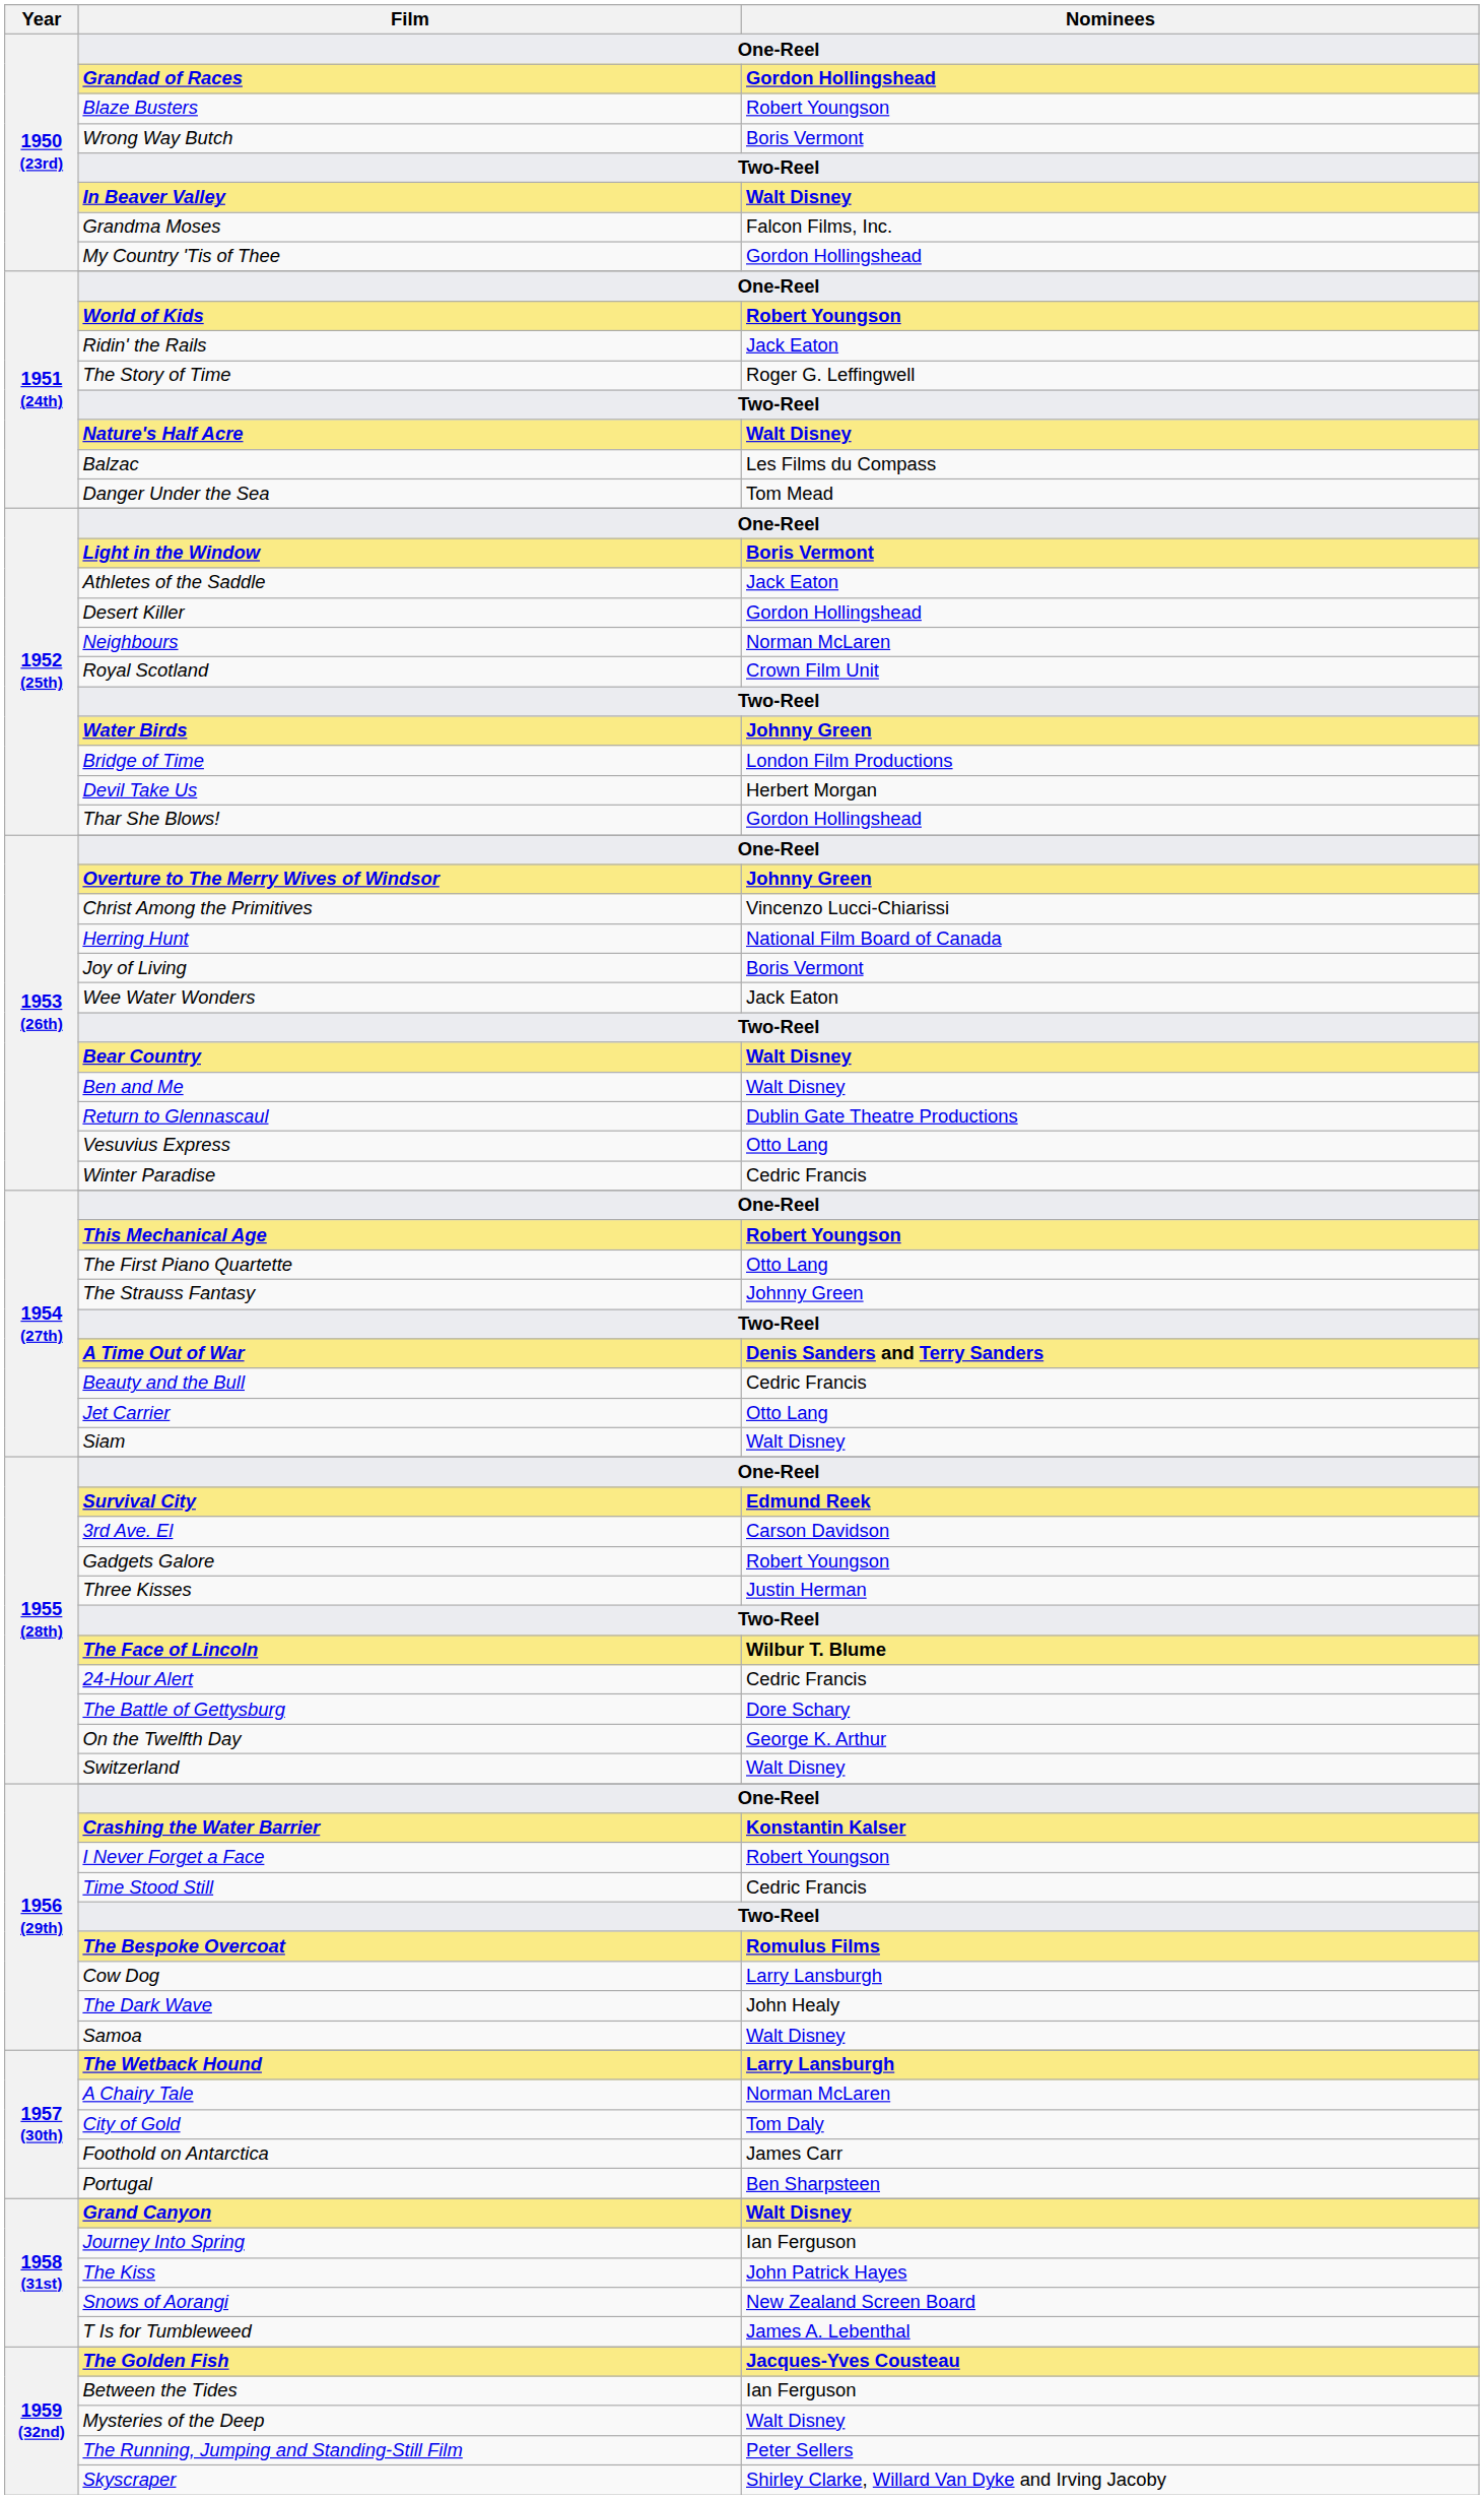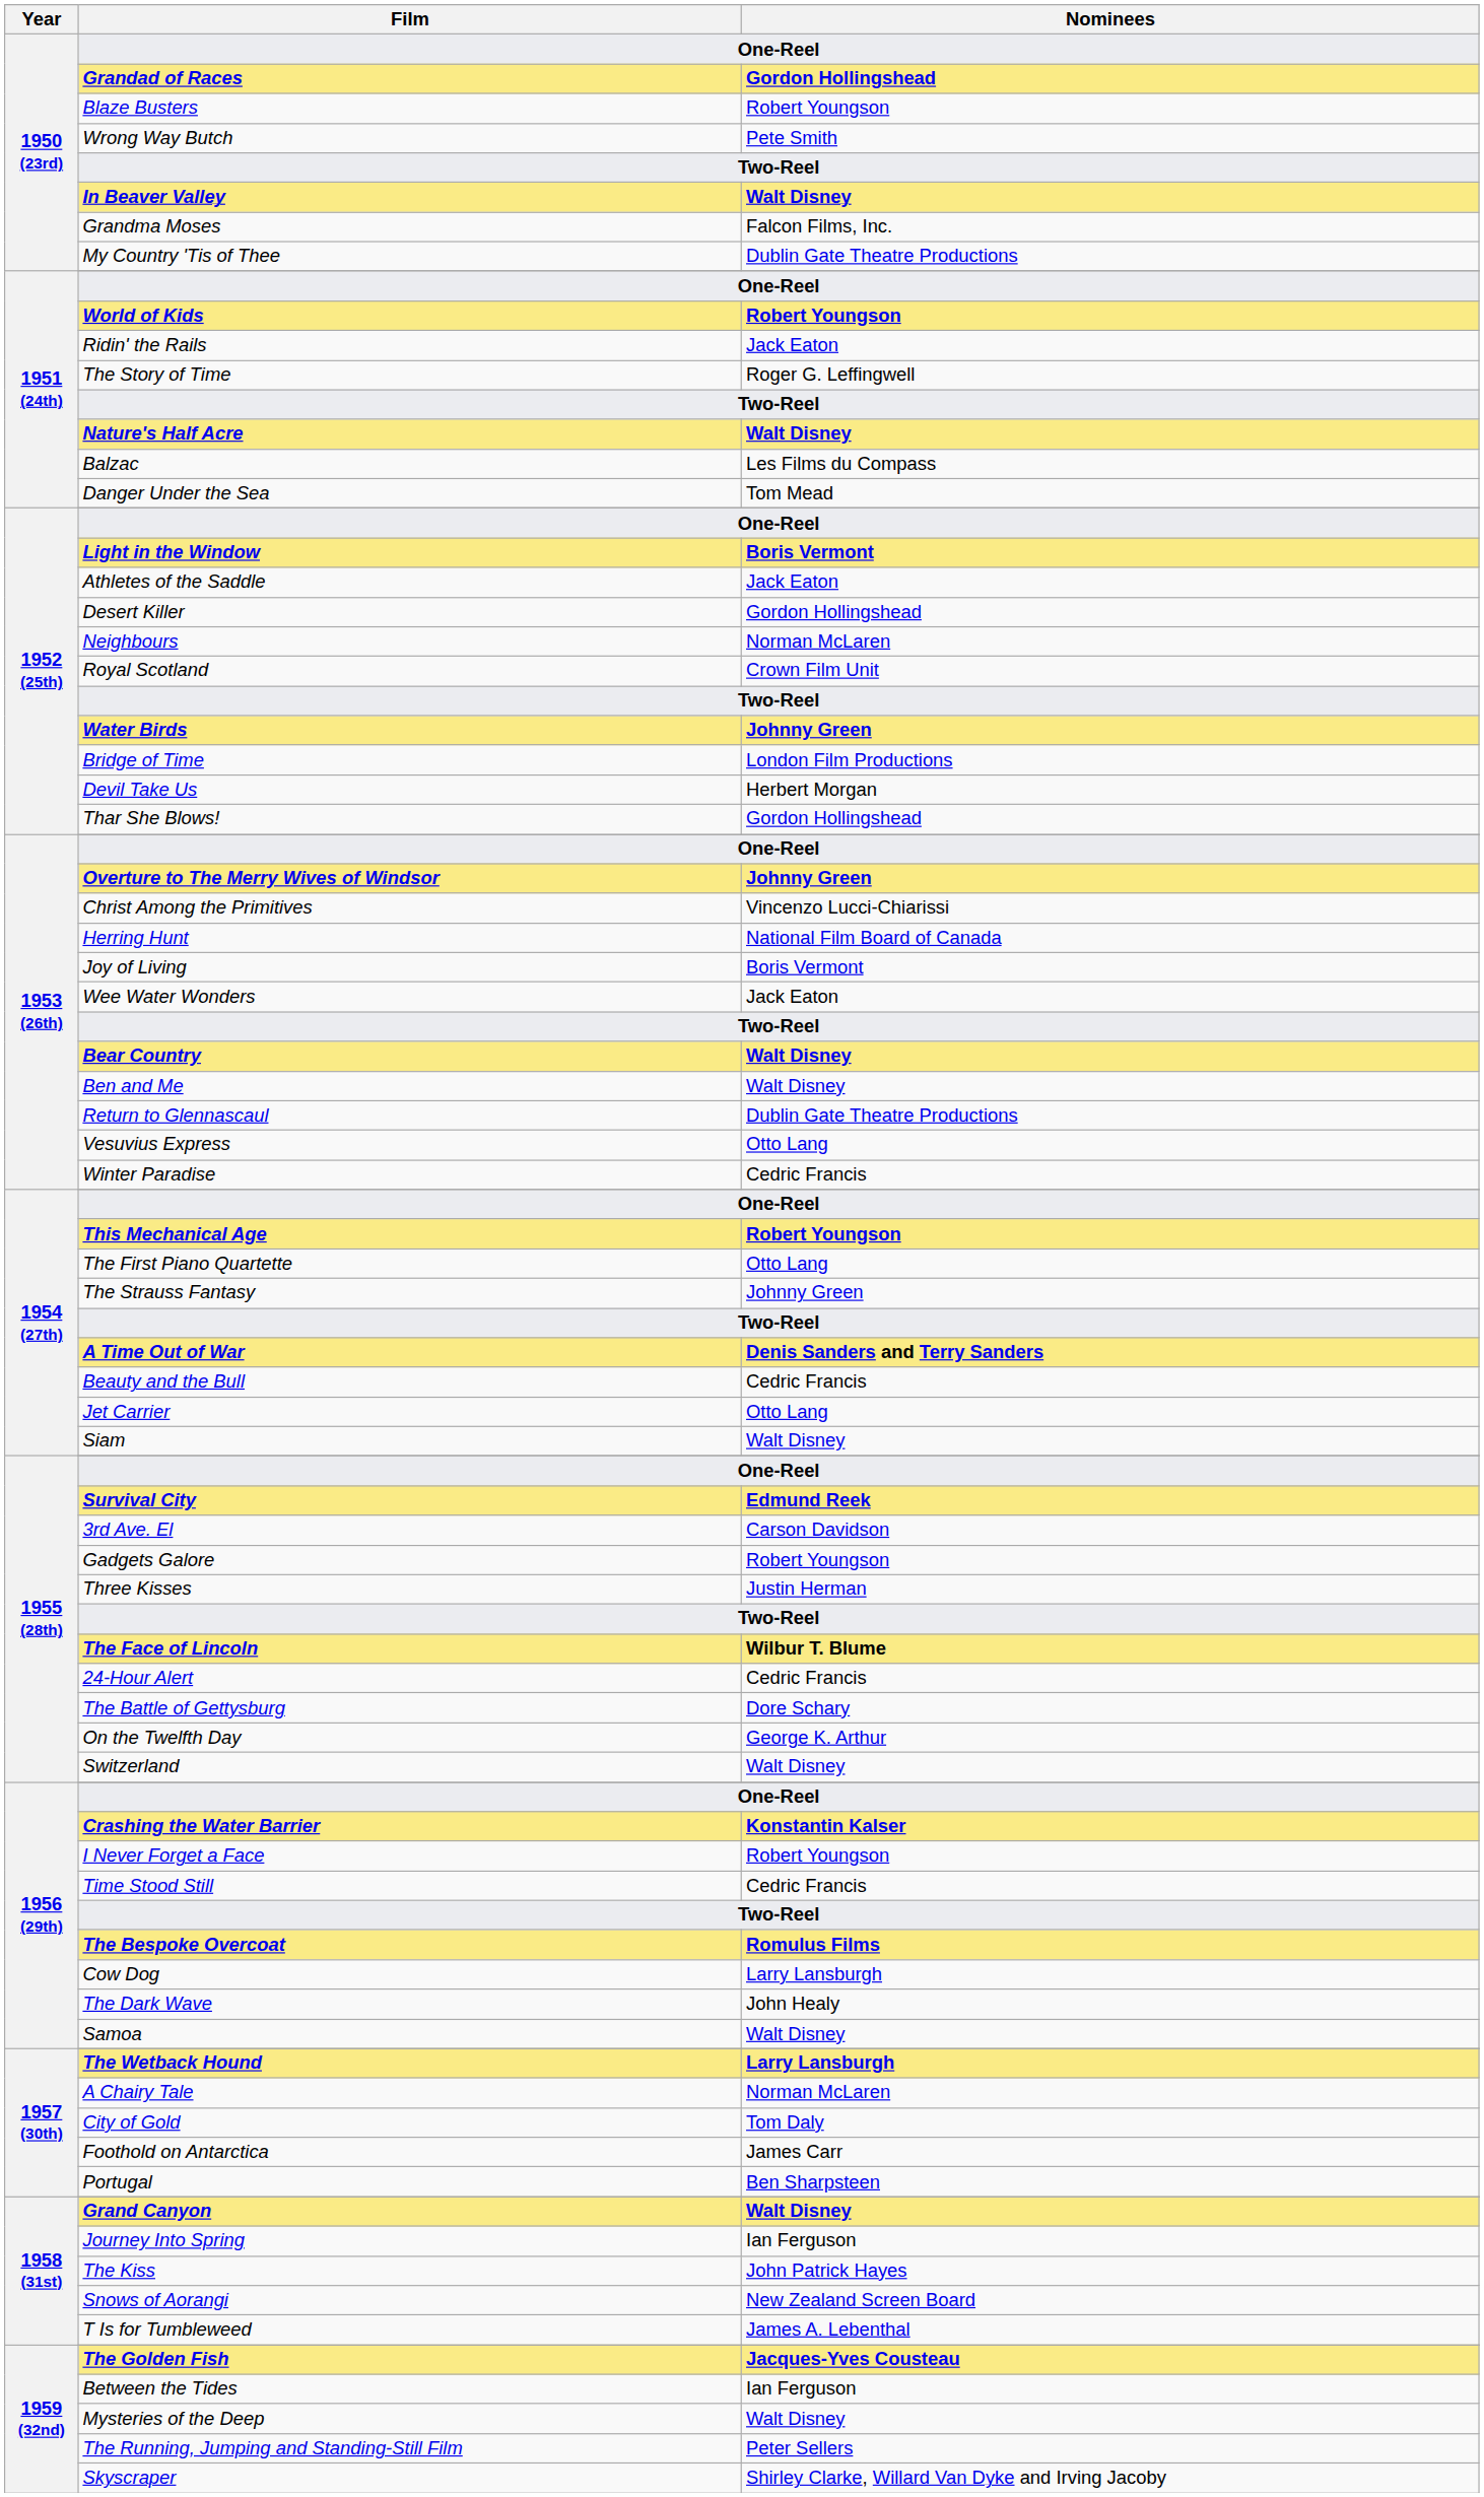 <table class="wikitable" style="width:100%">
 <tr bgcolor="#bebebe">
 <th width="5%">Year</th>
 <th width="45%">Film</th>
 <th width="50%">Nominees</th>
 </tr>
 <tr>
 <th rowspan="8"><a href='#'>1950</a><br><small><a href='#'>(23rd)</a></small></th>
 <td colspan="2" style="text-align:center; background:#EBECF0"><strong>One-Reel</strong></td>
 </tr>
 <tr style="background:#FAEB86">
 <td><strong><em><a href='#'>Grandad of Races</a></em></strong></td>
 <td><strong><a href='#'>Gordon Hollingshead</a></strong></td>
 </tr>
 <tr>
 <td><em><a href='#'>Blaze Busters</a></em></td>
 <td><a href='#'>Robert Youngson</a></td>
 </tr>
 <tr>
 <td><em>Wrong Way Butch</em></td>
-<td><a href='#'>Boris Vermont</a></td>
+<td><a href='#'>Pete Smith</a></td>
 </tr>
 <tr>
 <td colspan=2 style="text-align:center; background:#EBECF0"><strong>Two-Reel</strong></td>
 </tr>
 <tr style="background:#FAEB86">
 <td><strong><em><a href='#'>In Beaver Valley</a></em></strong></td>
 <td><strong><a href='#'>Walt Disney</a></strong></td>
 </tr>
 <tr>
 <td><em>Grandma Moses</em></td>
 <td>Falcon Films, Inc.</td>
 </tr>
 <tr>
 <td><em>My Country 'Tis of Thee</em></td>
-<td><a href='#'>Gordon Hollingshead</a></td>
+<td><a href='#'>Dublin Gate Theatre Productions</a></td>
 </tr>
 <tr>
 <th rowspan="9" style="text-align:center"><a href='#'>1951</a><br><small><a href='#'>(24th)</a></small></th>
 </tr>
 <tr>
 <td colspan=2 style="text-align:center; background:#EBECF0"><strong>One-Reel</strong></td>
 </tr>
 <tr style="background:#FAEB86">
 <td><strong><em><a href='#'>World of Kids</a></em></strong></td>
 <td><strong><a href='#'>Robert Youngson</a></strong></td>
 </tr>
 <tr>
 <td><em>Ridin' the Rails</em></td>
 <td><a href='#'>Jack Eaton</a></td>
 </tr>
 <tr>
 <td><em>The Story of Time</em></td>
 <td>Roger G. Leffingwell</td>
 </tr>
 <tr>
 <td colspan=2 style="text-align:center; background:#EBECF0"><strong>Two-Reel</strong></td>
 </tr>
 <tr style="background:#FAEB86">
 <td><strong><em><a href='#'>Nature's Half Acre</a></em></strong></td>
 <td><strong><a href='#'>Walt Disney</a></strong></td>
 </tr>
 <tr>
 <td><em>Balzac</em></td>
 <td>Les Films du Compass</td>
 </tr>
 <tr>
 <td><em>Danger Under the Sea</em></td>
 <td>Tom Mead</td>
 </tr>
 <tr>
 <th rowspan="12" style="text-align:center"><a href='#'>1952</a><br><small><a href='#'>(25th)</a></small></th>
 </tr>
 <tr>
 <td colspan=2 style="text-align:center; background:#EBECF0"><strong>One-Reel</strong></td>
 </tr>
 <tr style="background:#FAEB86">
 <td><strong><em><a href='#'>Light in the Window</a></em></strong></td>
 <td><strong><a href='#'>Boris Vermont</a></strong></td>
 </tr>
 <tr>
 <td><em>Athletes of the Saddle</em></td>
 <td><a href='#'>Jack Eaton</a></td>
 </tr>
 <tr>
 <td><em>Desert Killer</em></td>
 <td><a href='#'>Gordon Hollingshead</a></td>
 </tr>
 <tr>
 <td><em><a href='#'>Neighbours</a></em></td>
 <td><a href='#'>Norman McLaren</a></td>
 </tr>
 <tr>
 <td><em>Royal Scotland</em></td>
 <td><a href='#'>Crown Film Unit</a></td>
 </tr>
 <tr>
 <td colspan=2 style="text-align:center; background:#EBECF0"><strong>Two-Reel</strong></td>
 </tr>
 <tr style="background:#FAEB86">
 <td><strong><em><a href='#'>Water Birds</a></em></strong></td>
 <td><strong><a href='#'>Johnny Green</a></strong></td>
 </tr>
 <tr>
 <td><em><a href='#'>Bridge of Time</a></em></td>
 <td><a href='#'>London Film Productions</a></td>
 </tr>
 <tr>
 <td><em><a href='#'>Devil Take Us</a></em></td>
 <td>Herbert Morgan</td>
 </tr>
 <tr>
 <td><em>Thar She Blows!</em></td>
 <td><a href='#'>Gordon Hollingshead</a></td>
 </tr>
 <tr>
 <th rowspan="13" style="text-align:center"><a href='#'>1953</a><br><small><a href='#'>(26th)</a></small></th>
 </tr>
 <tr>
 <td colspan=2 style="text-align:center; background:#EBECF0"><strong>One-Reel</strong></td>
 </tr>
 <tr style="background:#FAEB86">
 <td><strong><em><a href='#'>Overture to The Merry Wives of Windsor</a></em></strong></td>
 <td><strong><a href='#'>Johnny Green</a></strong></td>
 </tr>
 <tr>
 <td><em>Christ Among the Primitives</em></td>
 <td>Vincenzo Lucci-Chiarissi</td>
 </tr>
 <tr>
 <td><em><a href='#'>Herring Hunt</a></em></td>
 <td><a href='#'>National Film Board of Canada</a></td>
 </tr>
 <tr>
 <td><em>Joy of Living</em></td>
 <td><a href='#'>Boris Vermont</a></td>
 </tr>
 <tr>
 <td><em>Wee Water Wonders</em></td>
 <td>Jack Eaton</td>
 </tr>
 <tr>
 <td colspan=2 style="text-align:center; background:#EBECF0"><strong>Two-Reel</strong></td>
 </tr>
 <tr style="background:#FAEB86">
 <td><strong><em><a href='#'>Bear Country</a></em></strong></td>
 <td><strong><a href='#'>Walt Disney</a></strong></td>
 </tr>
 <tr>
 <td><em><a href='#'>Ben and Me</a></em></td>
 <td><a href='#'>Walt Disney</a></td>
 </tr>
 <tr>
 <td><em><a href='#'>Return to Glennascaul</a></em></td>
 <td><a href='#'>Dublin Gate Theatre Productions</a></td>
 </tr>
 <tr>
 <td><em>Vesuvius Express</em></td>
 <td><a href='#'>Otto Lang</a></td>
 </tr>
 <tr>
 <td><em>Winter Paradise</em></td>
 <td>Cedric Francis</td>
 </tr>
 <tr>
 <th rowspan="10" style="text-align:center"><a href='#'>1954</a><br><small><a href='#'>(27th)</a></small></th>
 </tr>
 <tr>
 <td colspan=2 style="text-align:center; background:#EBECF0"><strong>One-Reel</strong></td>
 </tr>
 <tr style="background:#FAEB86">
 <td><strong><em><a href='#'>This Mechanical Age</a></em></strong></td>
 <td><strong><a href='#'>Robert Youngson</a></strong></td>
 </tr>
 <tr>
 <td><em>The First Piano Quartette</em></td>
 <td><a href='#'>Otto Lang</a></td>
 </tr>
 <tr>
 <td><em>The Strauss Fantasy</em></td>
 <td><a href='#'>Johnny Green</a></td>
 </tr>
 <tr>
 <td colspan=2 style="text-align:center; background:#EBECF0"><strong>Two-Reel</strong></td>
 </tr>
 <tr style="background:#FAEB86">
 <td><strong><em><a href='#'>A Time Out of War</a></em></strong></td>
 <td><strong><a href='#'>Denis Sanders</a> and <a href='#'>Terry Sanders</a></strong></td>
 </tr>
 <tr>
 <td><em><a href='#'>Beauty and the Bull</a></em></td>
 <td>Cedric Francis</td>
 </tr>
 <tr>
 <td><em><a href='#'>Jet Carrier</a></em></td>
 <td><a href='#'>Otto Lang</a></td>
 </tr>
 <tr>
 <td><em>Siam</em></td>
 <td><a href='#'>Walt Disney</a></td>
 </tr>
 <tr>
 <th rowspan="12" style="text-align:center"><a href='#'>1955</a><br><small><a href='#'>(28th)</a></small></th>
 </tr>
 <tr>
 <td colspan=2 style="text-align:center; background:#EBECF0"><strong>One-Reel</strong></td>
 </tr>
 <tr style="background:#FAEB86">
 <td><strong><em><a href='#'>Survival City</a></em></strong></td>
 <td><strong><a href='#'>Edmund Reek</a></strong></td>
 </tr>
 <tr>
 <td><em><a href='#'>3rd Ave. El</a></em></td>
 <td><a href='#'>Carson Davidson</a></td>
 </tr>
 <tr>
 <td><em>Gadgets Galore</em></td>
 <td><a href='#'>Robert Youngson</a></td>
 </tr>
 <tr>
 <td><em>Three Kisses</em></td>
 <td><a href='#'>Justin Herman</a></td>
 </tr>
 <tr>
 <td colspan=2 style="text-align:center; background:#EBECF0"><strong>Two-Reel</strong></td>
 </tr>
 <tr style="background:#FAEB86">
 <td><strong><em><a href='#'>The Face of Lincoln</a></em></strong></td>
 <td><strong>Wilbur T. Blume</strong></td>
 </tr>
 <tr>
 <td><em><a href='#'>24-Hour Alert</a></em></td>
 <td>Cedric Francis</td>
 </tr>
 <tr>
 <td><em><a href='#'>The Battle of Gettysburg</a></em></td>
 <td><a href='#'>Dore Schary</a></td>
 </tr>
 <tr>
 <td><em>On the Twelfth Day</em></td>
 <td><a href='#'>George K. Arthur</a></td>
 </tr>
 <tr>
 <td><em>Switzerland</em></td>
 <td><a href='#'>Walt Disney</a></td>
 </tr>
 <tr>
 <th rowspan="10" style="text-align:center"><a href='#'>1956</a><br><small><a href='#'>(29th)</a></small></th>
 </tr>
 <tr>
 <td colspan=2 style="text-align:center; background:#EBECF0"><strong>One-Reel</strong></td>
 </tr>
 <tr style="background:#FAEB86">
 <td><strong><em><a href='#'>Crashing the Water Barrier</a></em></strong></td>
 <td><strong><a href='#'>Konstantin Kalser</a></strong></td>
 </tr>
 <tr>
 <td><em><a href='#'>I Never Forget a Face</a></em></td>
 <td><a href='#'>Robert Youngson</a></td>
 </tr>
 <tr>
 <td><em><a href='#'>Time Stood Still</a></em></td>
 <td>Cedric Francis</td>
 </tr>
 <tr>
 <td colspan=2 style="text-align:center; background:#EBECF0"><strong>Two-Reel</strong></td>
 </tr>
 <tr style="background:#FAEB86">
 <td><strong><em><a href='#'>The Bespoke Overcoat</a></em></strong></td>
 <td><strong><a href='#'>Romulus Films</a></strong></td>
 </tr>
 <tr>
 <td><em>Cow Dog</em></td>
 <td><a href='#'>Larry Lansburgh</a></td>
 </tr>
 <tr>
 <td><em><a href='#'>The Dark Wave</a></em></td>
 <td>John Healy</td>
 </tr>
 <tr>
 <td><em>Samoa</em></td>
 <td><a href='#'>Walt Disney</a></td>
 </tr>
 <tr>
 <th rowspan="6" style="text-align:center"><a href='#'>1957</a><br><small><a href='#'>(30th)</a></small></th>
 </tr>
 <tr style="background:#FAEB86">
 <td><strong><em><a href='#'>The Wetback Hound</a></em></strong></td>
 <td><strong><a href='#'>Larry Lansburgh</a></strong></td>
 </tr>
 <tr>
 <td><em><a href='#'>A Chairy Tale</a></em></td>
 <td><a href='#'>Norman McLaren</a></td>
 </tr>
 <tr>
 <td><em><a href='#'>City of Gold</a></em></td>
 <td><a href='#'>Tom Daly</a></td>
 </tr>
 <tr>
 <td><em>Foothold on Antarctica</em></td>
 <td>James Carr</td>
 </tr>
 <tr>
 <td><em>Portugal</em></td>
 <td><a href='#'>Ben Sharpsteen</a></td>
 </tr>
 <tr>
 <th rowspan="6" style="text-align:center"><a href='#'>1958</a><br><small><a href='#'>(31st)</a></small></th>
 </tr>
 <tr style="background:#FAEB86">
 <td><strong><em><a href='#'>Grand Canyon</a></em></strong></td>
 <td><strong><a href='#'>Walt Disney</a></strong></td>
 </tr>
 <tr>
 <td><em><a href='#'>Journey Into Spring</a></em></td>
 <td>Ian Ferguson</td>
 </tr>
 <tr>
 <td><em><a href='#'>The Kiss</a></em></td>
 <td><a href='#'>John Patrick Hayes</a></td>
 </tr>
 <tr>
 <td><em><a href='#'>Snows of Aorangi</a></em></td>
 <td><a href='#'>New Zealand Screen Board</a></td>
 </tr>
 <tr>
 <td><em>T Is for Tumbleweed</em></td>
 <td><a href='#'>James A. Lebenthal</a></td>
 </tr>
 <tr>
 <th rowspan="6" style="text-align:center"><a href='#'>1959</a> <small><a href='#'>(32nd)</a></small></th>
 </tr>
 <tr style="background:#FAEB86">
 <td><strong><em><a href='#'>The Golden Fish</a></em></strong></td>
 <td><strong><a href='#'>Jacques-Yves Cousteau</a></strong></td>
 </tr>
 <tr>
 <td><em>Between the Tides</em></td>
 <td>Ian Ferguson</td>
 </tr>
 <tr>
 <td><em>Mysteries of the Deep</em></td>
 <td><a href='#'>Walt Disney</a></td>
 </tr>
 <tr>
 <td><em><a href='#'>The Running, Jumping and Standing-Still Film</a></em></td>
 <td><a href='#'>Peter Sellers</a></td>
 </tr>
 <tr>
 <td><em><a href='#'>Skyscraper</a></em></td>
 <td><a href='#'>Shirley Clarke</a>, <a href='#'>Willard Van Dyke</a> and Irving Jacoby</td>
 </tr>
 <tr>
 </tr>
 </table>
